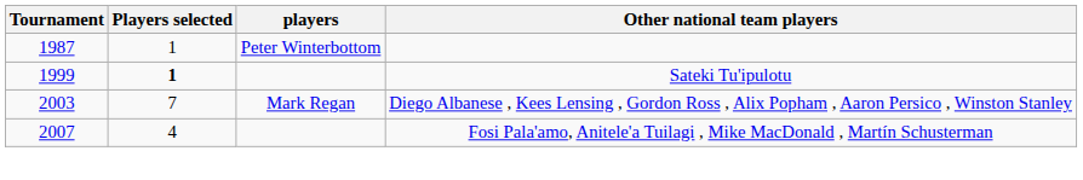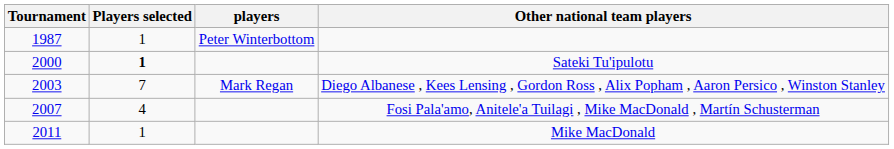 <table class="wikitable sortable" style="text-align:center">
 <tr>
 <th>Tournament</th>
 <th>Players selected</th>
 <th> players</th>
 <th>Other national team players</th>
 </tr>
 <tr>
 <td><a href='#'>1987</a></td>
 <td>1</td>
 <td><a href='#'>Peter Winterbottom</a></td>
 <td></td>
 </tr>
 <tr>
-<td><a href='#'>1999</a></td>
+<td><a href='#'>2000</a></td>
 <td><strong>1</strong></td>
 <td></td>
 <td><a href='#'>Sateki Tu'ipulotu</a> </td>
 </tr>
 <tr>
 <td><a href='#'>2003</a></td>
 <td>7</td>
 <td><a href='#'>Mark Regan</a></td>
 <td><a href='#'>Diego Albanese</a> , <a href='#'>Kees Lensing</a> , <a href='#'>Gordon Ross</a> , <a href='#'>Alix Popham</a> , <a href='#'>Aaron Persico</a> , <a href='#'>Winston Stanley</a> </td>
 </tr>
 <tr>
 <td><a href='#'>2007</a></td>
 <td>4</td>
 <td></td>
 <td><a href='#'>Fosi Pala'amo</a>, <a href='#'>Anitele'a Tuilagi</a> , <a href='#'>Mike MacDonald</a> , <a href='#'>Martín Schusterman</a> </td>
 </tr>
+<tr>
+<td><a href='#'>2011</a></td>
+<td>1</td>
+<td></td>
+<td><a href='#'>Mike MacDonald</a> </td>
+</tr>
 </table>
